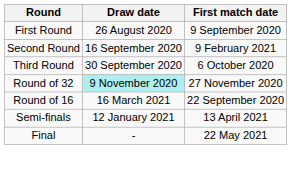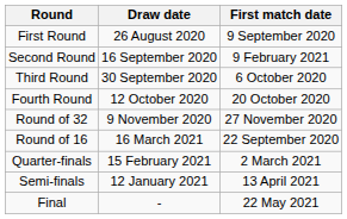 <table class="wikitable" style="text-align:center">
 <tr>
 <th>Round</th>
 <th>Draw date</th>
 <th>First match date</th>
 </tr>
 <tr>
 <td>First Round</td>
 <td>26 August 2020</td>
 <td>9 September 2020</td>
 </tr>
 <tr>
 <td>Second Round</td>
 <td>16 September 2020</td>
 <td>9 February 2021</td>
 </tr>
 <tr>
 <td>Third Round</td>
 <td>30 September 2020</td>
 <td>6 October 2020</td>
 </tr>
 <tr>
+<td>Fourth Round</td>
+<td>12 October 2020</td>
+<td>20 October 2020</td>
+</tr>
+<tr>
 <td>Round of 32</td>
-<td style="background: paleturquoise;">9 November 2020</td>
+<td>9 November 2020</td>
 <td>27 November 2020</td>
 </tr>
 <tr>
 <td>Round of 16</td>
 <td>16 March 2021</td>
 <td>22 September 2020</td>
+</tr>
+<tr>
+<td>Quarter-finals</td>
+<td>15 February 2021</td>
+<td>2 March 2021</td>
 </tr>
 <tr>
 <td>Semi-finals</td>
 <td>12 January 2021</td>
 <td>13 April 2021</td>
 </tr>
 <tr>
 <td>Final</td>
 <td>-</td>
 <td>22 May 2021</td>
 </tr>
 </table>
